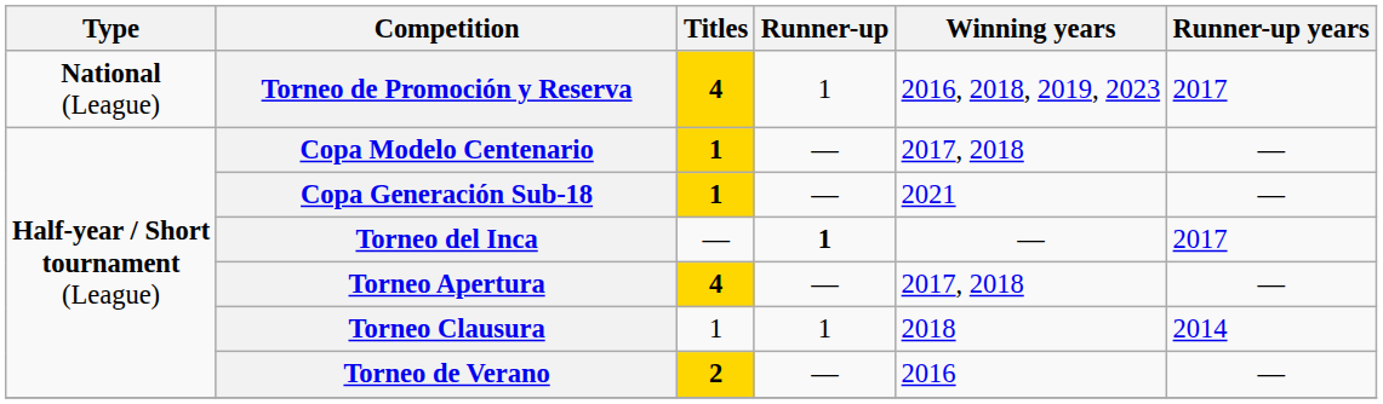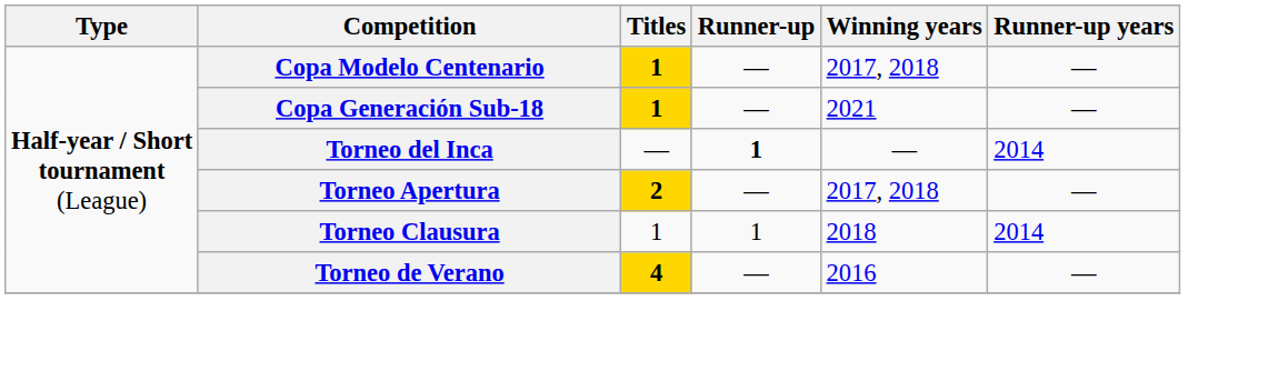 <table class="wikitable plainrowheaders" style="font-size:95%; text-align:center;">
 <tr>
 <th>Type</th>
 <th width=250px>Competition</th>
 <th>Titles</th>
 <th>Runner-up</th>
 <th>Winning years</th>
 <th>Runner-up years</th>
-</tr>
-<tr>
-<td rowspan=1><strong>National</strong><br>(League)</td>
-<th scope=col><a href='#'>Torneo de Promoción y Reserva</a></th>
-<td bgcolor="gold"><strong>4</strong></td>
-<td>1</td>
-<td align="left"><a href='#'>2016</a>, <a href='#'>2018</a>, <a href='#'>2019</a>, <a href='#'>2023</a></td>
-<td align="left"><a href='#'>2017</a></td>
 </tr>
 <tr>
 <td rowspan=6><strong>Half-year / Short<br>tournament</strong><br>(League)</td>
 <th scope=col><a href='#'>Copa Modelo Centenario</a></th>
 <td bgcolor="gold"><strong>1</strong></td>
 <td style="text-align:center;">—</td>
 <td align="left"><a href='#'>2017</a>, <a href='#'>2018</a></td>
 <td style="text-align:center;">—</td>
 </tr>
 <tr>
 <th scope=col><a href='#'>Copa Generación Sub-18</a></th>
 <td bgcolor="gold"><strong>1</strong></td>
 <td style="text-align:center;">—</td>
 <td align="left"><a href='#'>2021</a></td>
 <td style="text-align:center;">—</td>
 </tr>
 <tr>
 <th scope=col><a href='#'>Torneo del Inca</a></th>
 <td style="text-align:center;">—</td>
 <td><strong>1</strong></td>
 <td style="text-align:center;">—</td>
-<td align="left"><a href='#'>2017</a></td>
+<td align="left"><a href='#'>2014</a></td>
 </tr>
 <tr>
 <th scope=col><a href='#'>Torneo Apertura</a></th>
-<td bgcolor="gold"><strong>4</strong></td>
+<td bgcolor="gold"><strong>2</strong></td>
 <td style="text-align:center;">—</td>
 <td align="left"><a href='#'>2017</a>, <a href='#'>2018</a></td>
 <td style="text-align:center;">—</td>
 </tr>
 <tr>
 <th scope=col><a href='#'>Torneo Clausura</a></th>
 <td>1</td>
 <td>1</td>
 <td align="left"><a href='#'>2018</a></td>
 <td align="left"><a href='#'>2014</a></td>
 </tr>
 <tr>
 <th scope=col><a href='#'>Torneo de Verano</a></th>
-<td bgcolor="gold"><strong>2</strong></td>
+<td bgcolor="gold"><strong>4</strong></td>
 <td style="text-align:center;">—</td>
 <td align="left"><a href='#'>2016</a></td>
 <td style="text-align:center;">—</td>
 </tr>
 <tr>
 </tr>
 </table>
